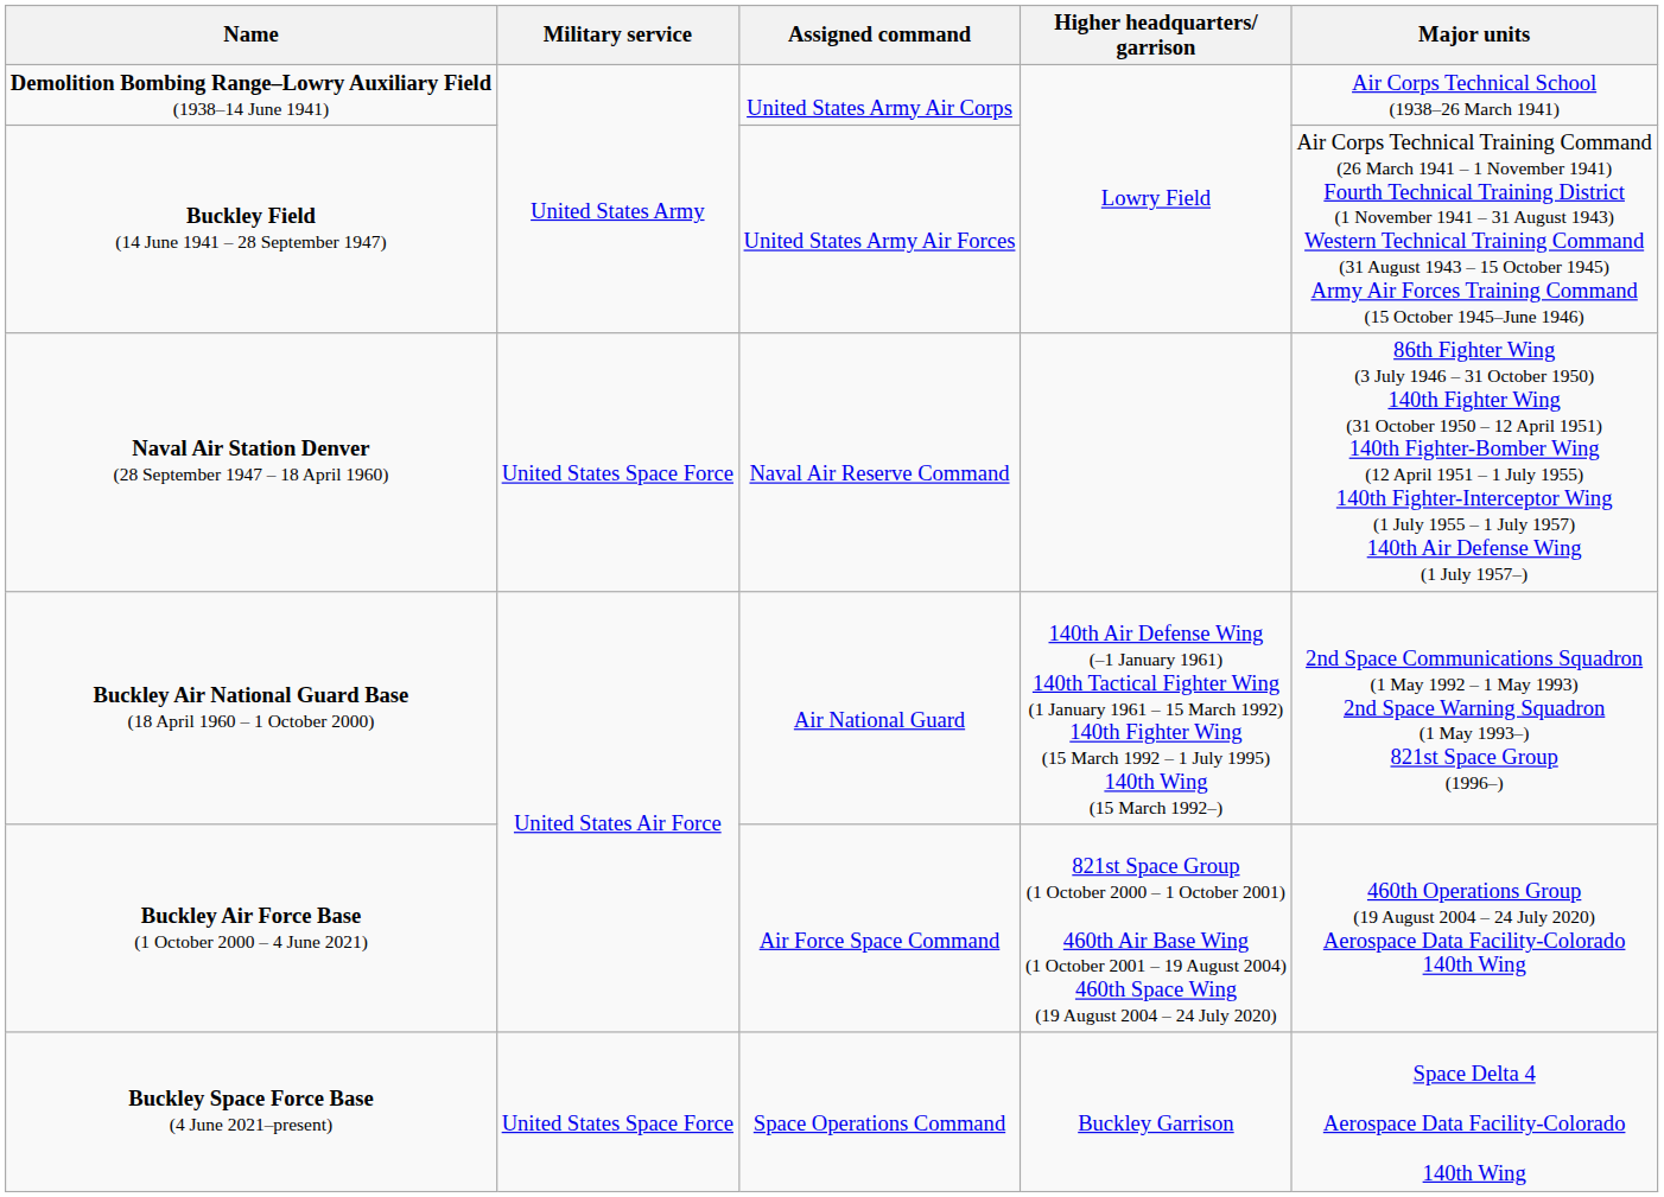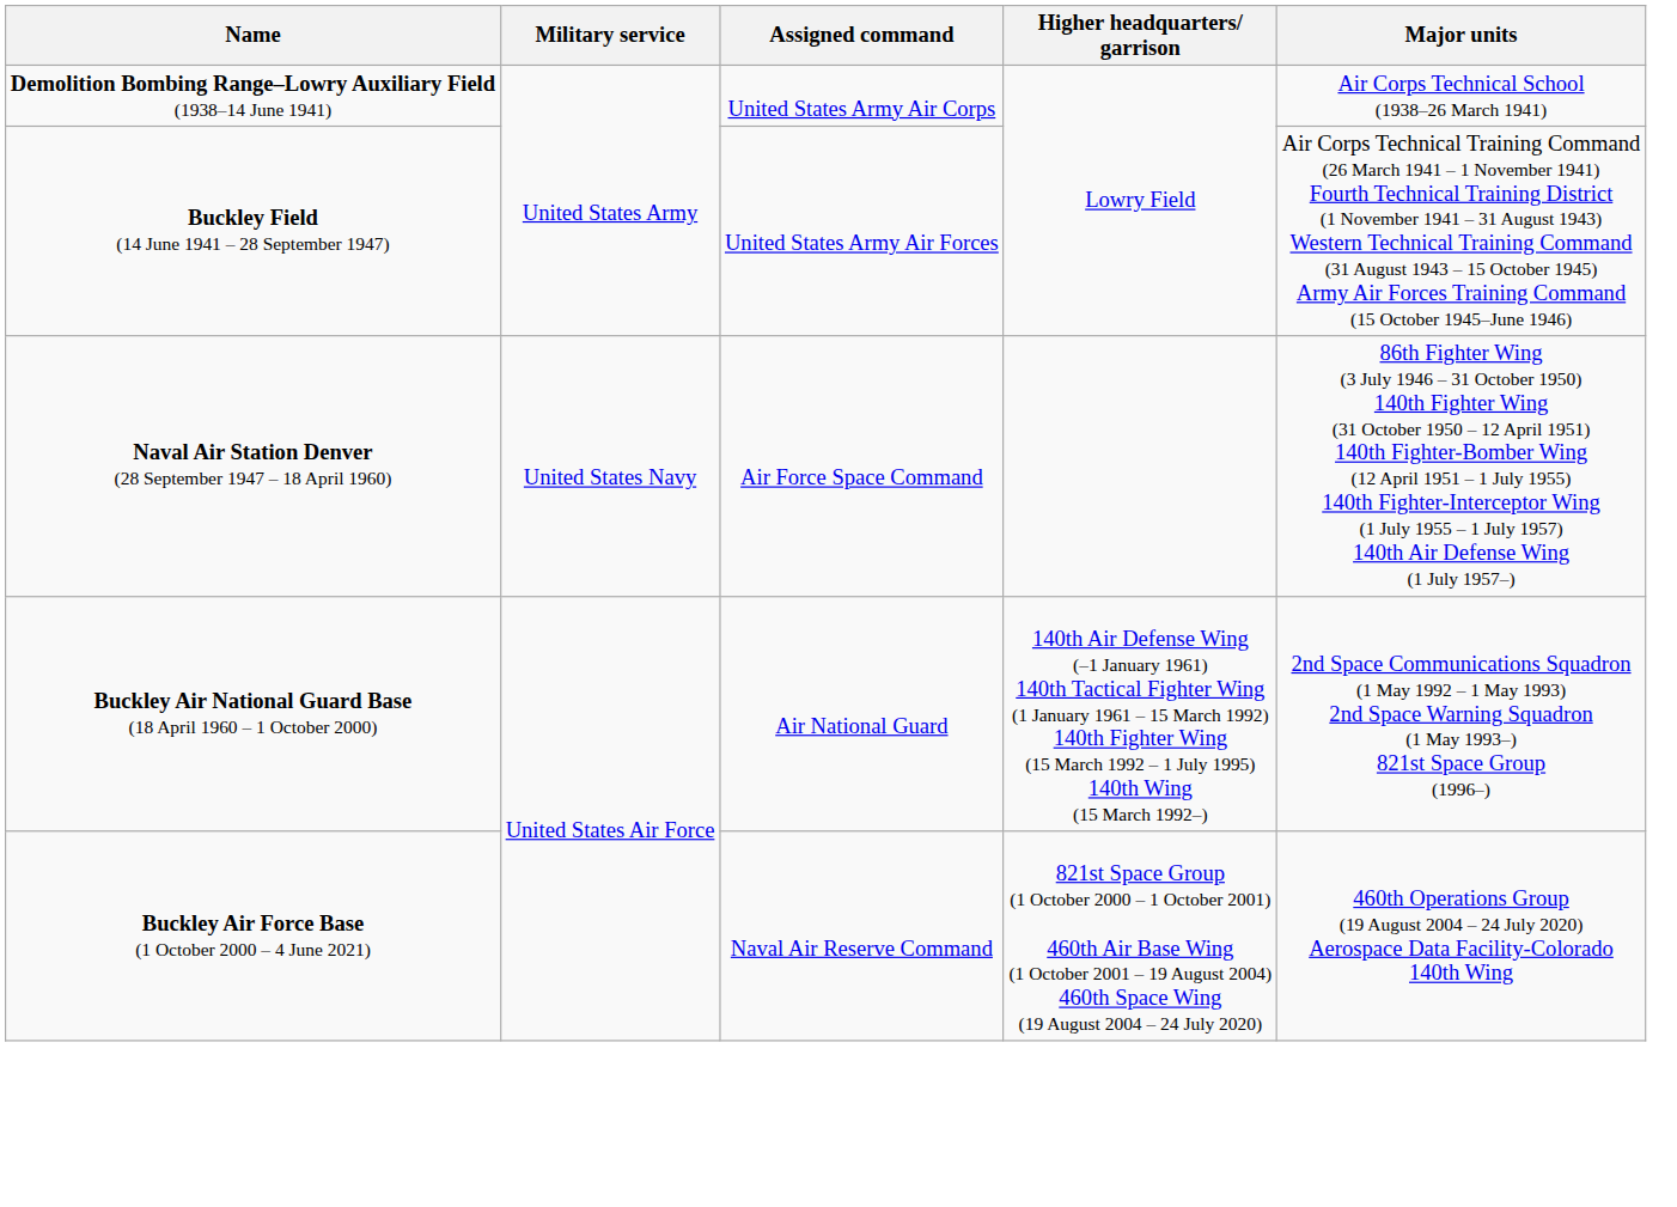 <table class="wikitable" style="text-align: center;">
 <tr>
 <th>Name</th>
 <th>Military service</th>
 <th>Assigned command</th>
 <th>Higher headquarters/<br>garrison</th>
 <th>Major units</th>
 </tr>
 <tr>
 <td><strong>Demolition Bombing Range–Lowry Auxiliary Field</strong><br><small>(1938–14 June 1941)</small></td>
 <td rowspan=2><br><a href='#'>United States Army</a></td>
 <td><br><a href='#'>United States Army Air Corps</a></td>
 <td rowspan=2><a href='#'>Lowry Field</a></td>
 <td><a href='#'>Air Corps Technical School</a><br><small>(1938–26 March 1941)</small></td>
 </tr>
 <tr>
 <td><strong>Buckley Field</strong><br><small>(14 June 1941 – 28 September 1947)</small></td>
 <td><br><a href='#'>United States Army Air Forces</a></td>
 <td>Air Corps Technical Training Command<br><small>(26 March 1941 – 1 November 1941)</small><br><a href='#'>Fourth Technical Training District</a><br><small>(1 November 1941 – 31 August 1943)</small><br><a href='#'>Western Technical Training Command</a><br><small>(31 August 1943 – 15 October 1945)</small><br><a href='#'>Army Air Forces Training Command</a><br><small>(15 October 1945–June 1946)<br></small></td>
 </tr>
 <tr>
 <td><strong>Naval Air Station Denver</strong><br><small>(28 September 1947 – 18 April 1960)</small></td>
-<td><br><a href='#'>United States Space Force</a></td>
-<td><br><a href='#'>Naval Air Reserve Command</a></td>
+<td><br><a href='#'>United States Navy</a></td>
+<td><br><a href='#'>Air Force Space Command</a></td>
 <td></td>
 <td><a href='#'>86th Fighter Wing</a><br><small> (3 July 1946 – 31 October 1950)</small><br><a href='#'>140th Fighter Wing</a><br><small>(31 October 1950 – 12 April 1951)</small><br><a href='#'>140th Fighter-Bomber Wing</a><br><small>(12 April 1951 – 1 July 1955)</small><br><a href='#'>140th Fighter-Interceptor Wing</a><br><small>(1 July 1955 – 1 July 1957)</small><br><a href='#'>140th Air Defense Wing</a><br><small>(1 July 1957–)</small></td>
 </tr>
 <tr>
 <td><strong>Buckley Air National Guard Base</strong><br><small>(18 April 1960 – 1 October 2000)</small></td>
 <td rowspan=2> <br><a href='#'>United States Air Force</a></td>
 <td><br><a href='#'>Air National Guard</a></td>
 <td><br><a href='#'>140th Air Defense Wing</a><br><small>(–1 January 1961)</small><br><a href='#'>140th Tactical Fighter Wing</a><br><small>(1 January 1961 – 15 March 1992)</small><br><a href='#'>140th Fighter Wing</a><br><small>(15 March 1992 – 1 July 1995)</small><br><a href='#'>140th Wing</a><br><small>(15 March 1992–)</small></td>
 <td><br><a href='#'>2nd Space Communications Squadron</a><br><small>(1 May 1992 – 1 May 1993)</small><br><a href='#'>2nd Space Warning Squadron</a><br><small>(1 May 1993–)</small><br><a href='#'>821st Space Group</a><br><small>(1996–)</small></td>
 </tr>
 <tr>
 <td><strong>Buckley Air Force Base</strong><br><small>(1 October 2000 – 4 June 2021)</small></td>
-<td><br><a href='#'>Air Force Space Command</a></td>
+<td><br><a href='#'>Naval Air Reserve Command</a></td>
 <td><br><a href='#'>821st Space Group</a><br><small>(1 October 2000 – 1 October 2001)</small><br><br><a href='#'>460th Air Base Wing</a><br><small>(1 October 2001 – 19 August 2004)</small><br><a href='#'>460th Space Wing</a><br><small>(19 August 2004 – 24 July 2020)</small></td>
 <td><a href='#'>460th Operations Group</a><br><small>(19 August 2004 – 24 July 2020)</small><br><a href='#'>Aerospace Data Facility-Colorado</a><br><a href='#'>140th Wing</a></td>
 </tr>
-<tr>
-<td><strong>Buckley Space Force Base</strong><br><small>(4 June 2021–present)</small></td>
-<td><br><a href='#'>United States Space Force</a></td>
-<td><br><a href='#'>Space Operations Command</a></td>
-<td><br><a href='#'>Buckley Garrison</a></td>
-<td><br><a href='#'>Space Delta 4</a><br><br><a href='#'>Aerospace Data Facility-Colorado</a><br><br><a href='#'>140th Wing</a></td>
-</tr>
 </table>
